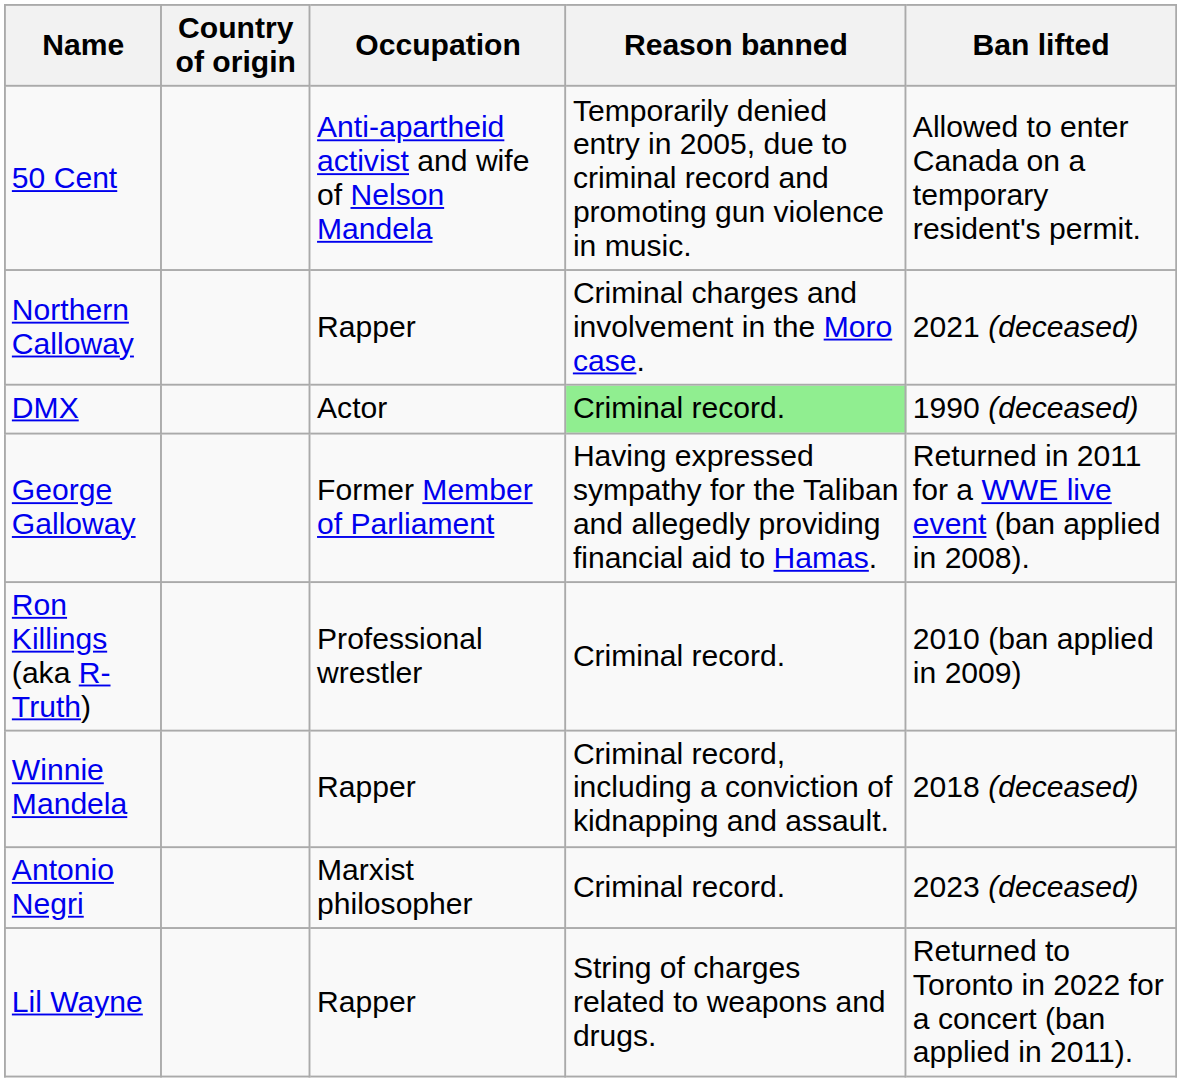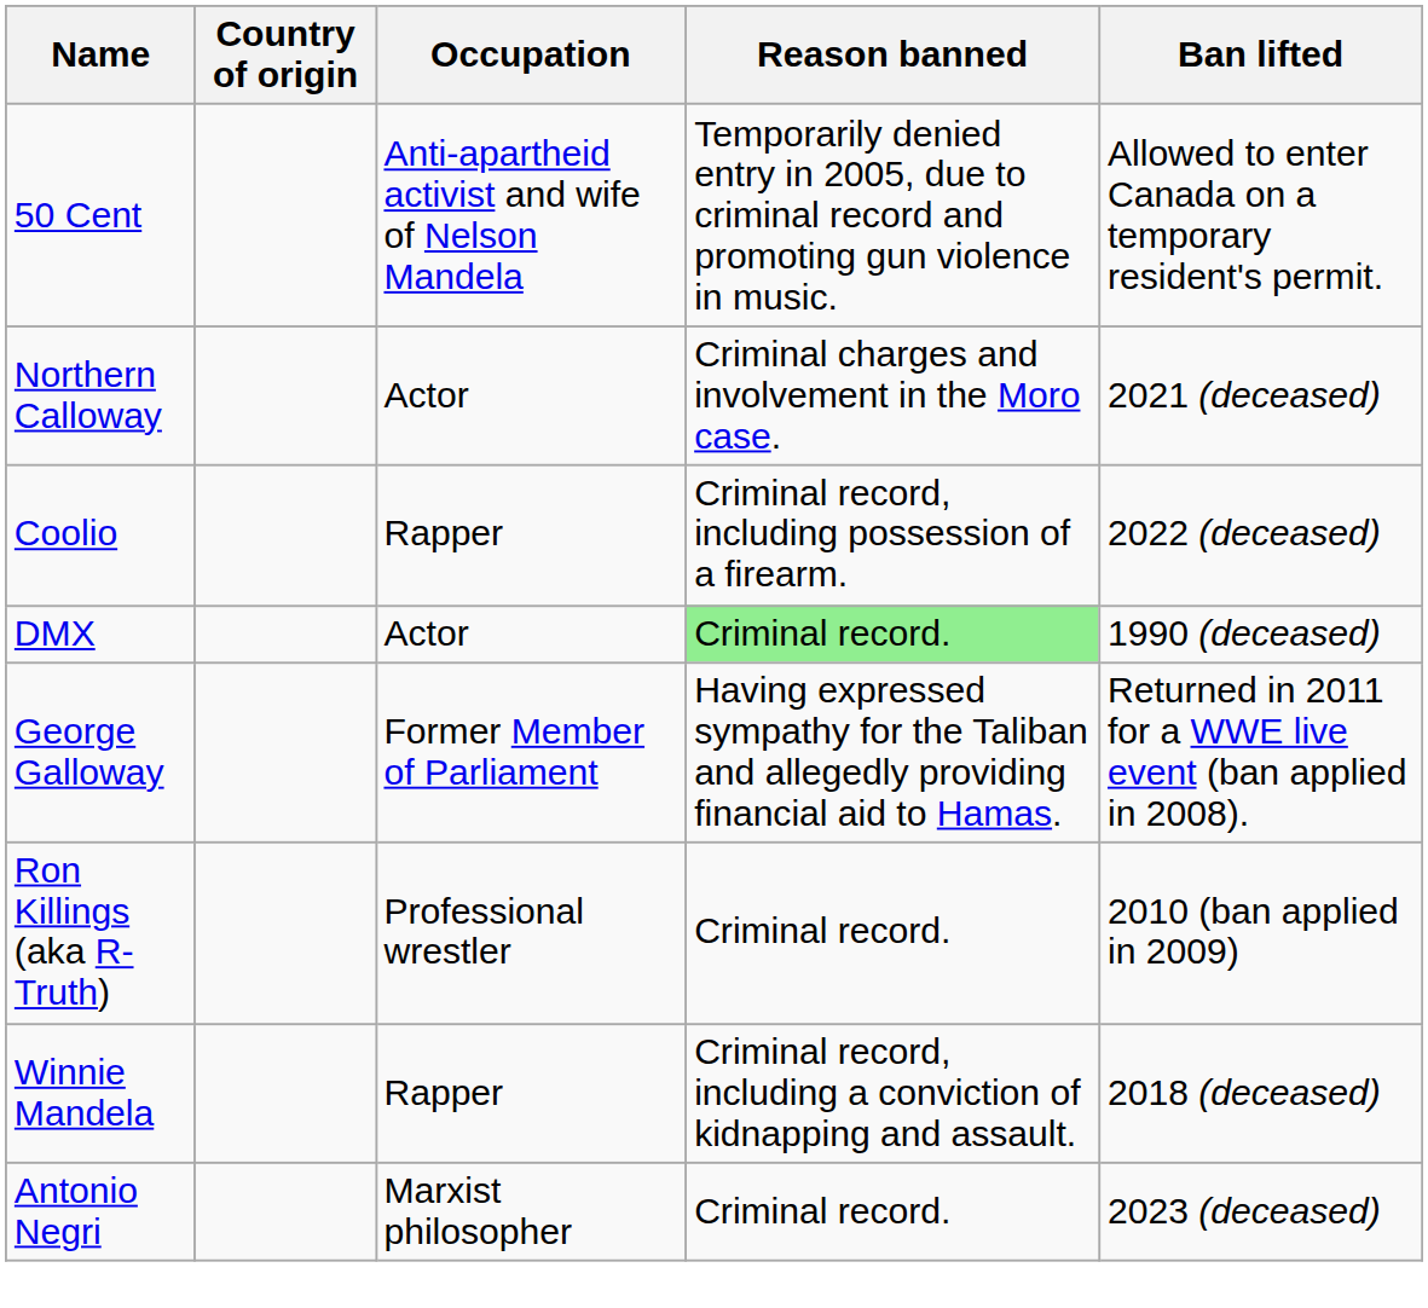 <table class="wikitable sortable" style="margin: 1em auto 1em auto">
 <tr>
 <th>Name</th>
 <th>Country of origin</th>
 <th>Occupation</th>
 <th>Reason banned</th>
 <th>Ban lifted</th>
 </tr>
 <tr>
 <td><a href='#'>50 Cent</a></td>
 <td></td>
 <td><a href='#'>Anti-apartheid activist</a> and wife of <a href='#'>Nelson Mandela</a></td>
 <td>Temporarily denied entry in 2005, due to criminal record and promoting gun violence in music.</td>
 <td>Allowed to enter Canada on a temporary resident's permit.</td>
 </tr>
 <tr>
 <td><a href='#'>Northern Calloway</a></td>
 <td></td>
-<td>Rapper</td>
+<td>Actor</td>
 <td>Criminal charges and involvement in the <a href='#'>Moro case</a>.</td>
 <td>2021 <em>(deceased)</em></td>
+</tr>
+<tr>
+<td><a href='#'>Coolio</a></td>
+<td></td>
+<td>Rapper</td>
+<td>Criminal record, including possession of a firearm.</td>
+<td>2022 <em>(deceased)</em></td>
 </tr>
 <tr>
 <td><a href='#'>DMX</a></td>
 <td></td>
 <td>Actor</td>
 <td style="background: lightgreen;">Criminal record.</td>
 <td>1990 <em>(deceased)</em></td>
 </tr>
 <tr>
 <td><a href='#'>George Galloway</a></td>
 <td></td>
 <td>Former <a href='#'>Member of Parliament</a></td>
 <td>Having expressed sympathy for the Taliban and allegedly providing financial aid to <a href='#'>Hamas</a>.</td>
 <td>Returned in 2011 for a <a href='#'>WWE live event</a> (ban applied in 2008).</td>
 </tr>
 <tr>
 <td><a href='#'>Ron Killings</a><br>(aka <a href='#'>R-Truth</a>)</td>
 <td></td>
 <td>Professional wrestler</td>
 <td>Criminal record.</td>
 <td>2010 (ban applied in 2009)</td>
 </tr>
 <tr>
 <td><a href='#'>Winnie Mandela</a></td>
 <td></td>
 <td>Rapper</td>
 <td>Criminal record, including a conviction of kidnapping and assault.</td>
 <td>2018 <em>(deceased)</em></td>
 </tr>
 <tr>
 <td><a href='#'>Antonio Negri</a></td>
 <td></td>
 <td>Marxist philosopher</td>
 <td>Criminal record.</td>
 <td>2023 <em>(deceased)</em></td>
 </tr>
-<tr>
-<td><a href='#'>Lil Wayne</a></td>
-<td></td>
-<td>Rapper</td>
-<td>String of charges related to weapons and drugs.</td>
-<td>Returned to Toronto in 2022 for a concert (ban applied in 2011).</td>
-</tr>
 </table>
